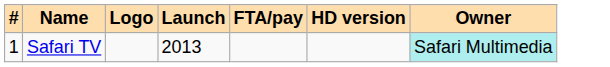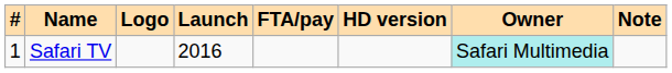 <table class="wikitable sortable">
 <tr>
 <th style="background-color:navajowhite">#</th>
 <th style="background-color:navajowhite">Name</th>
 <th style="background-color:navajowhite">Logo</th>
 <th style="background-color:navajowhite">Launch</th>
 <th style="background-color:navajowhite">FTA/pay</th>
 <th style="background-color:navajowhite">HD version</th>
 <th style="background-color:navajowhite">Owner</th>
+<th style="background-color:navajowhite">Note</th>
 </tr>
 <tr>
 <td>1</td>
 <td><a href='#'>Safari TV</a></td>
 <td></td>
-<td>2013</td>
+<td>2016</td>
 <td></td>
 <td></td>
 <td style="background: paleturquoise;">Safari Multimedia</td>
+<td></td>
 </tr>
 </table>
